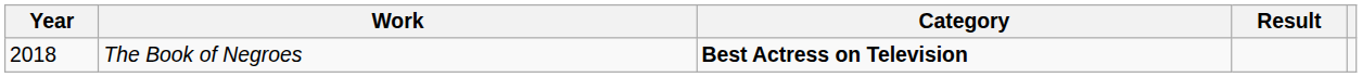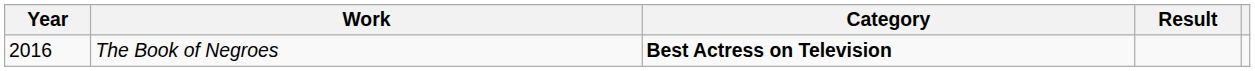 <table class="wikitable">
 <tr>
 <th scope="col" style="width:4em;">Year</th>
 <th scope="col" style="width:28em;">Work</th>
 <th scope="col" style="width:25em;">Category</th>
 <th scope="col" style="width:5em;">Result</th>
 <th></th>
 </tr>
 <tr>
-<td>2018</td>
+<td>2016</td>
 <td><em>The Book of Negroes</em></td>
 <td><strong>Best Actress on Television</strong></td>
 <td></td>
 <td></td>
 </tr>
 </table>
